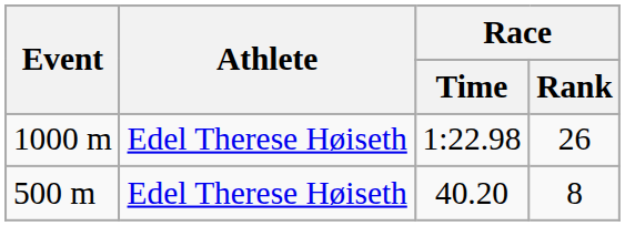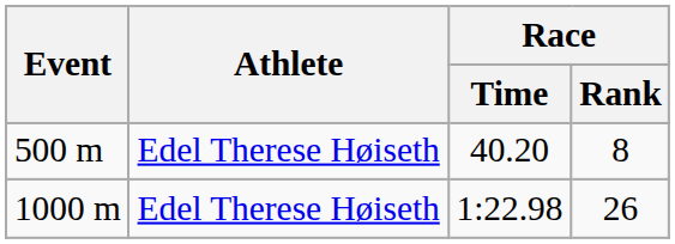 <table class="wikitable" style="font-size:90%">
 <tr>
 <th rowspan=2>Event</th>
 <th rowspan=2>Athlete</th>
 <th colspan=2>Race</th>
 </tr>
 <tr>
 <th>Time</th>
 <th>Rank</th>
 </tr>
 <tr>
+<td>500 m</td>
+<td><a href='#'>Edel Therese Høiseth</a></td>
+<td align=center>40.20</td>
+<td align=center>8</td>
+</tr>
+<tr>
 <td>1000 m</td>
 <td><a href='#'>Edel Therese Høiseth</a></td>
 <td align=center>1:22.98</td>
 <td align=center>26</td>
 </tr>
-<tr>
-<td>500 m</td>
-<td><a href='#'>Edel Therese Høiseth</a></td>
-<td align=center>40.20</td>
-<td align=center>8</td>
-</tr>
 </table>
